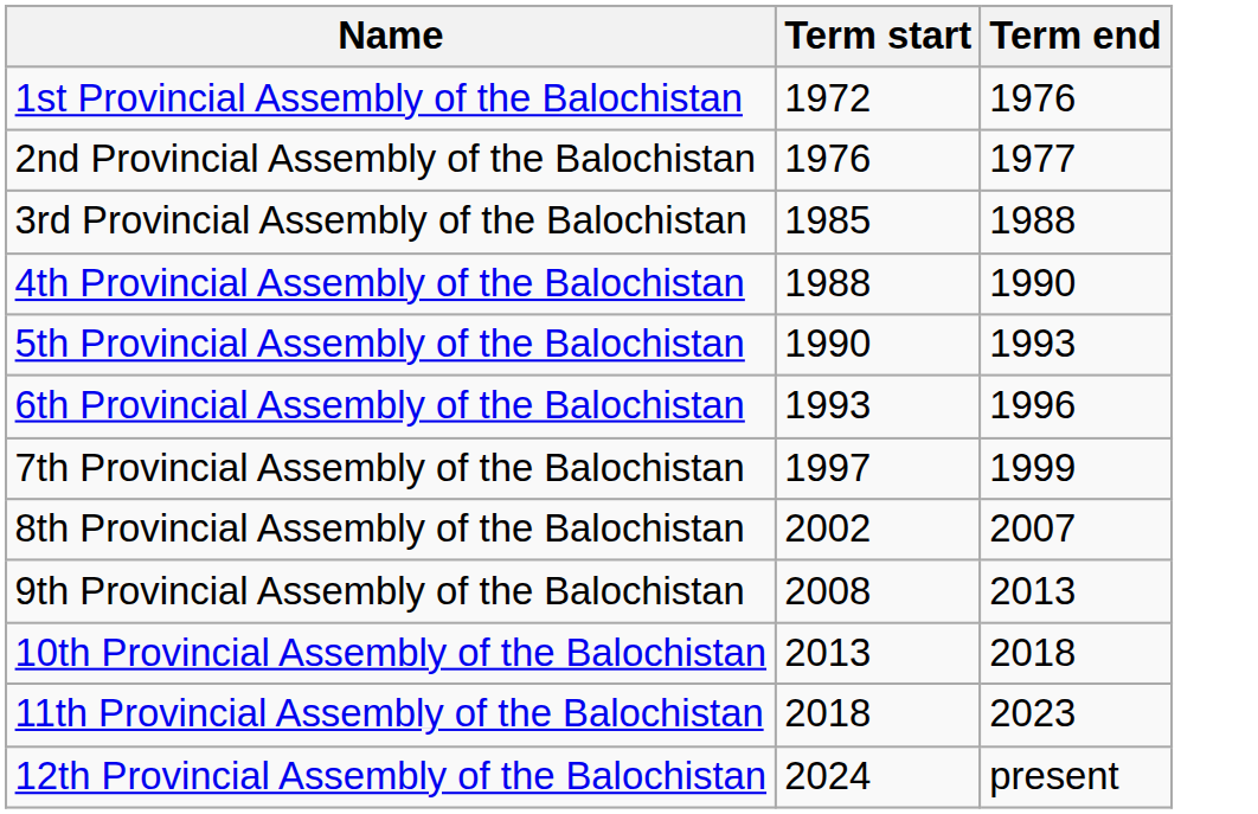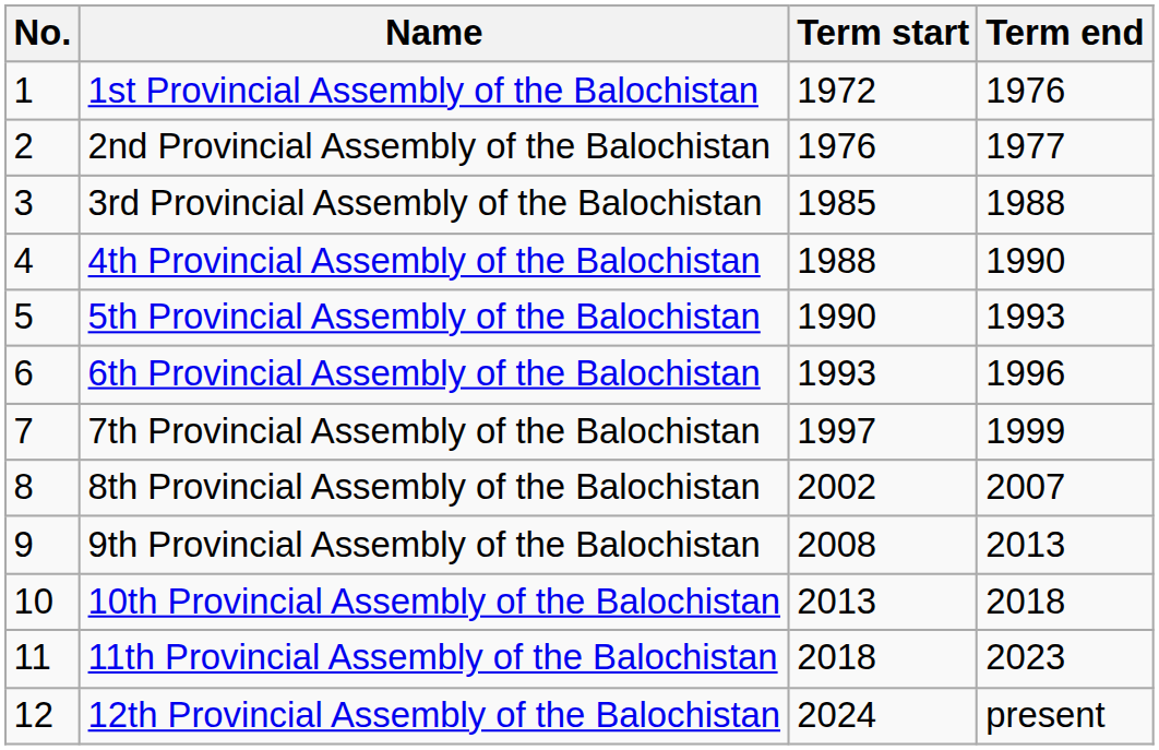 <table class="wikitable">
 <tr>
+<th>No.</th>
 <th>Name</th>
 <th>Term start</th>
 <th>Term end</th>
 </tr>
 <tr>
+<td>1</td>
 <td><a href='#'>1st Provincial Assembly of the Balochistan</a></td>
 <td>1972</td>
 <td>1976</td>
 </tr>
 <tr>
+<td>2</td>
 <td>2nd Provincial Assembly of the Balochistan</td>
 <td>1976</td>
 <td>1977</td>
 </tr>
 <tr>
+<td>3</td>
 <td>3rd Provincial Assembly of the Balochistan</td>
 <td>1985</td>
 <td>1988</td>
 </tr>
 <tr>
+<td>4</td>
 <td><a href='#'>4th Provincial Assembly of the Balochistan</a></td>
 <td>1988</td>
 <td>1990</td>
 </tr>
 <tr>
+<td>5</td>
 <td><a href='#'>5th Provincial Assembly of the Balochistan</a></td>
 <td>1990</td>
 <td>1993</td>
 </tr>
 <tr>
+<td>6</td>
 <td><a href='#'>6th Provincial Assembly of the Balochistan</a></td>
 <td>1993</td>
 <td>1996</td>
 </tr>
 <tr>
+<td>7</td>
 <td>7th Provincial Assembly of the Balochistan</td>
 <td>1997</td>
 <td>1999</td>
 </tr>
 <tr>
+<td>8</td>
 <td>8th Provincial Assembly of the Balochistan</td>
 <td>2002</td>
 <td>2007</td>
 </tr>
 <tr>
+<td>9</td>
 <td>9th Provincial Assembly of the Balochistan</td>
 <td>2008</td>
 <td>2013</td>
 </tr>
 <tr>
+<td>10</td>
 <td><a href='#'>10th Provincial Assembly of the Balochistan</a></td>
 <td>2013</td>
 <td>2018</td>
 </tr>
 <tr>
+<td>11</td>
 <td><a href='#'>11th Provincial Assembly of the Balochistan</a></td>
 <td>2018</td>
 <td>2023</td>
 </tr>
 <tr>
+<td>12</td>
 <td><a href='#'>12th Provincial Assembly of the Balochistan</a></td>
 <td>2024</td>
 <td>present</td>
 </tr>
 </table>
